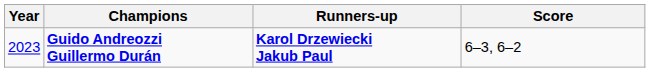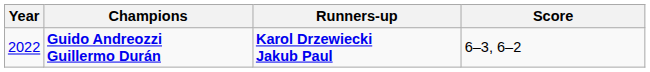 <table class="wikitable" style="font-size:90%">
 <tr>
 <th>Year</th>
 <th style="width:200px;">Champions</th>
 <th style="width:200px;">Runners-up</th>
 <th style="width:175px;">Score</th>
 </tr>
 <tr>
-<td><a href='#'>2023</a></td>
+<td><a href='#'>2022</a></td>
 <td> <strong><a href='#'>Guido Andreozzi</a></strong><br> <strong><a href='#'>Guillermo Durán</a></strong></td>
 <td><strong> <a href='#'>Karol Drzewiecki</a><br> <a href='#'>Jakub Paul</a></strong></td>
 <td>6–3, 6–2</td>
 </tr>
 </table>
